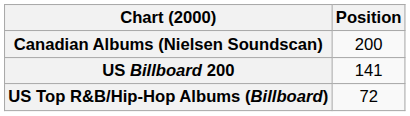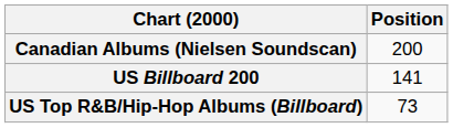 <table class="wikitable sortable plainrowheaders" style="text-align:center">
 <tr>
 <th scope="col">Chart (2000)</th>
 <th scope="col">Position</th>
 </tr>
 <tr>
 <th scope="row">Canadian Albums (Nielsen Soundscan)</th>
 <td>200</td>
 </tr>
 <tr>
 <th scope="row">US <em>Billboard</em> 200</th>
 <td>141</td>
 </tr>
 <tr>
 <th scope="row">US Top R&B/Hip-Hop Albums (<em>Billboard</em>)</th>
-<td>72</td>
+<td>73</td>
 </tr>
 </table>
